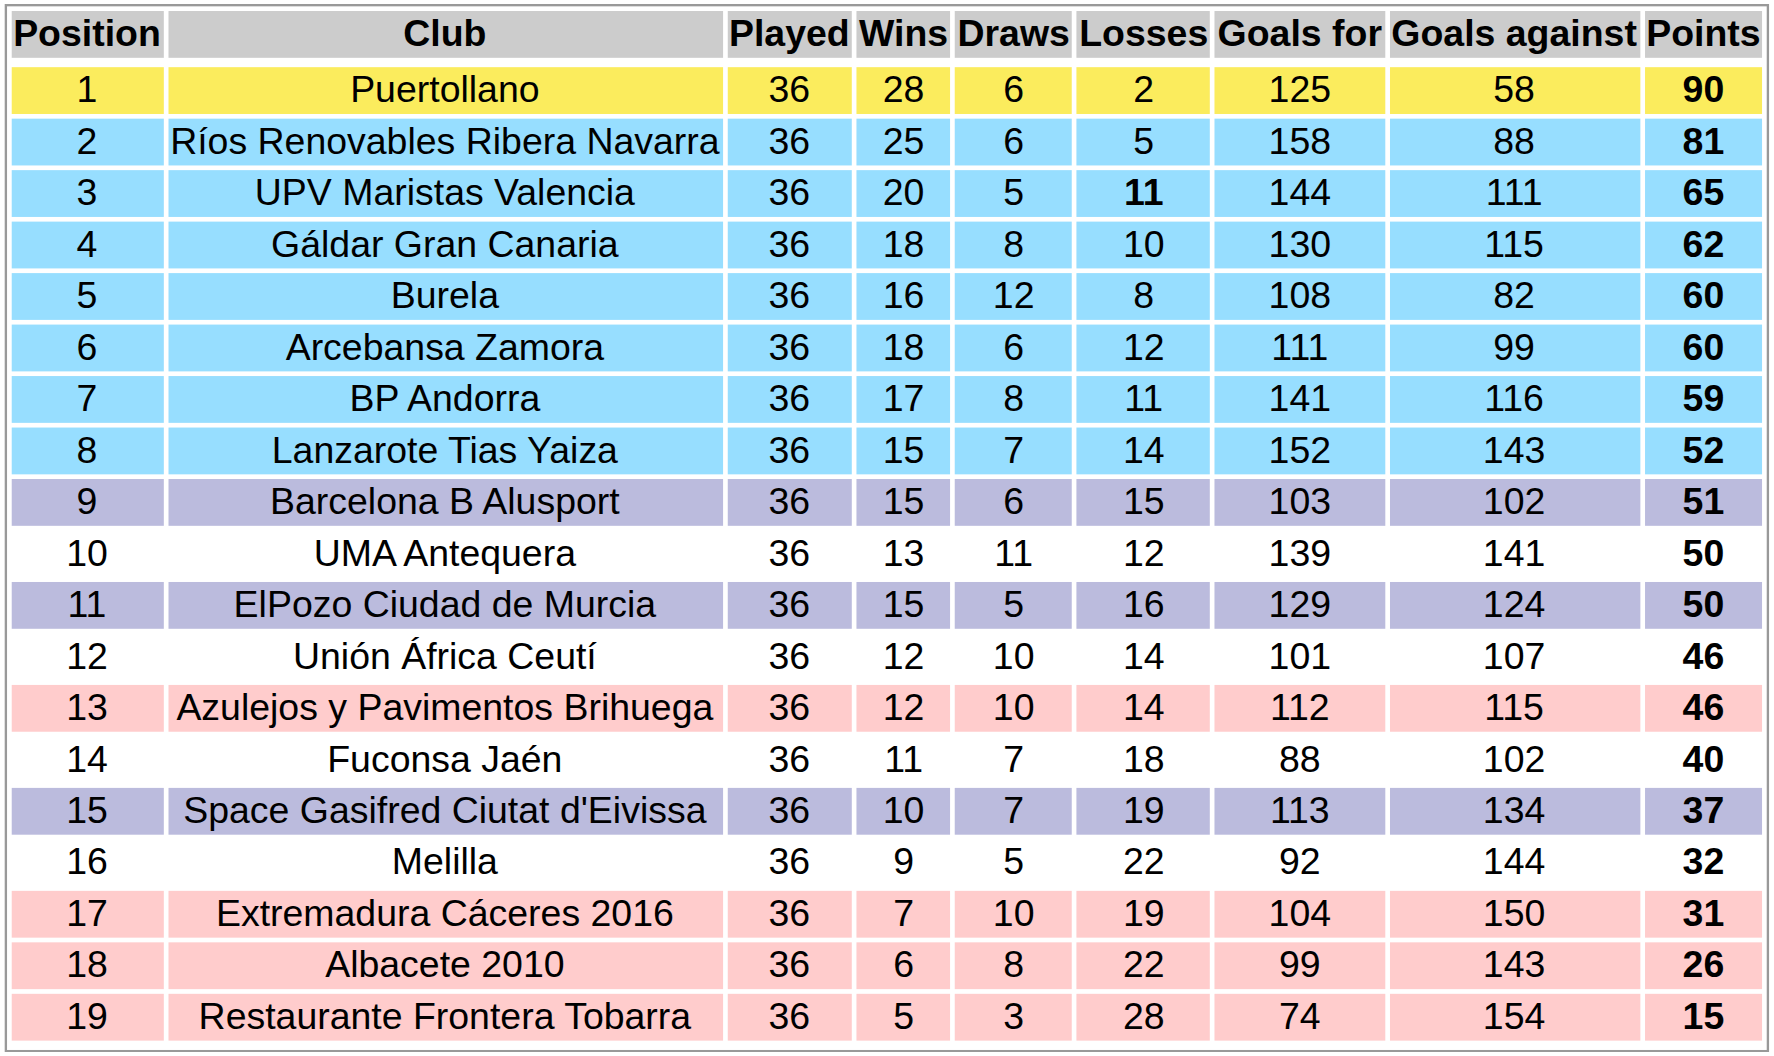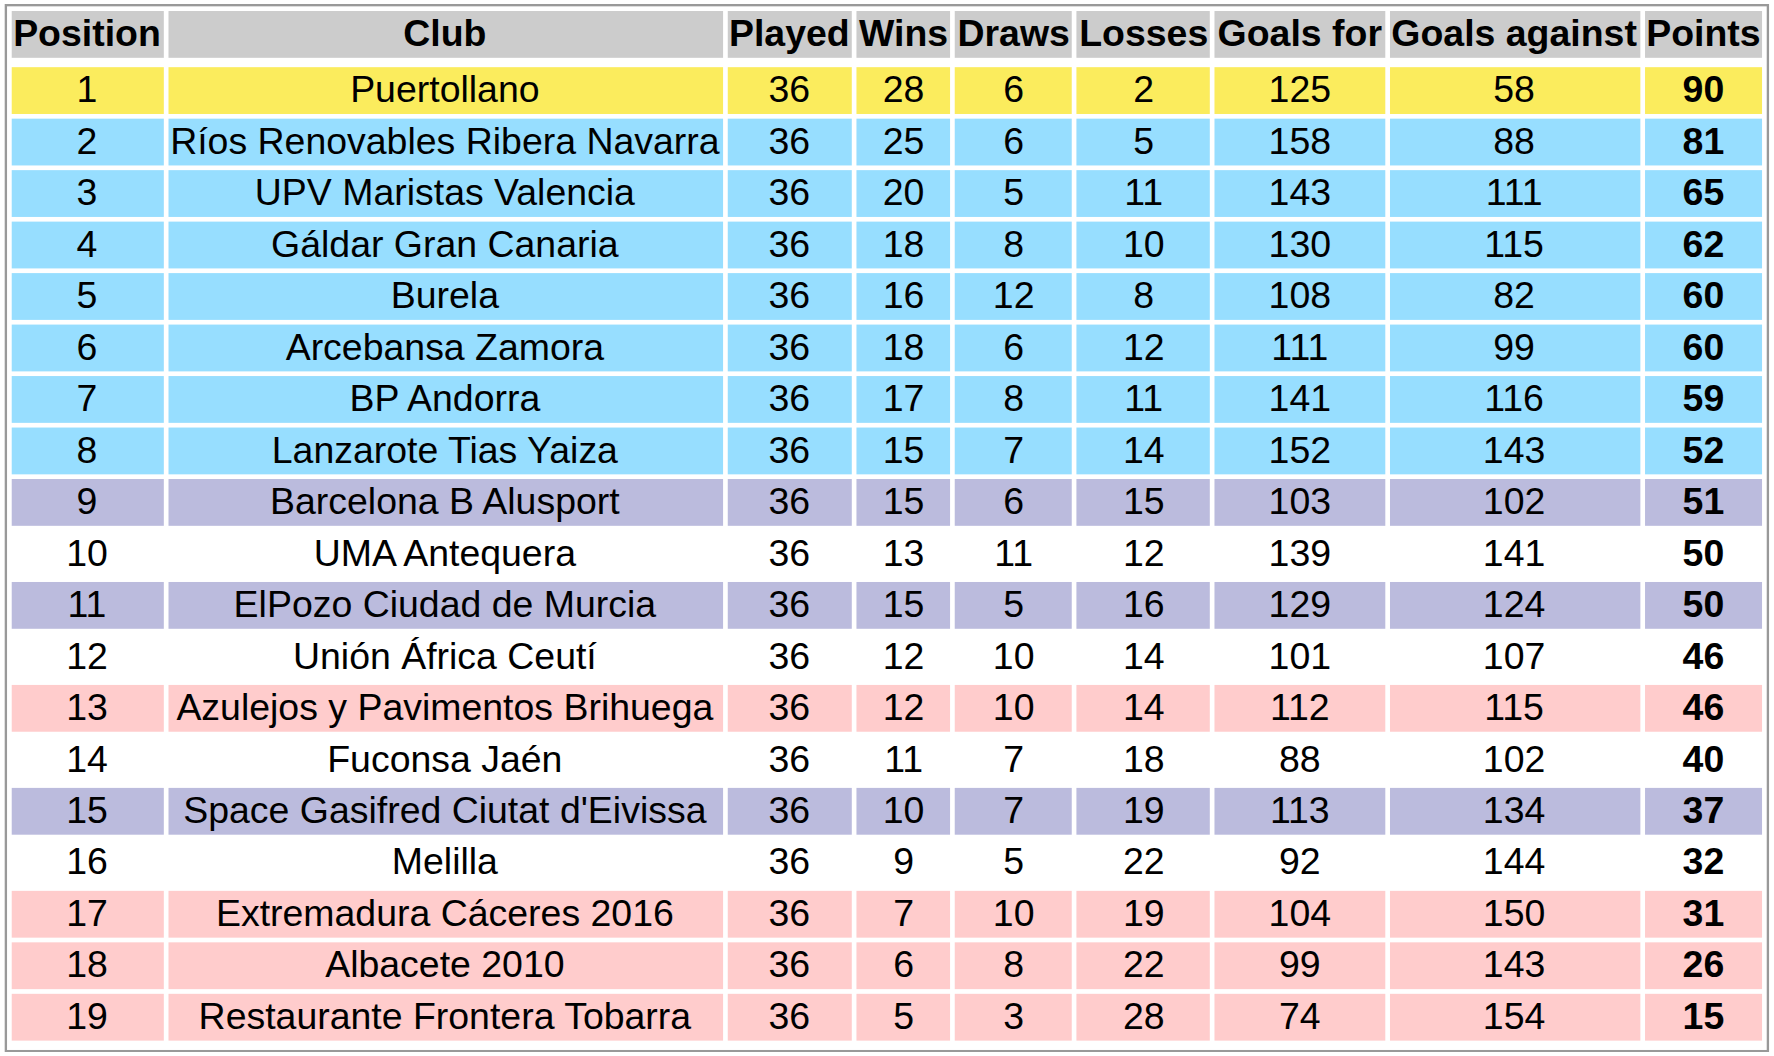 <table border="0" align="center" style="border: 1px solid #999; background-color:#FFFFFF; text-align:center">
 <tr align="center" bgcolor="#CCCCCC">
 <th>Position</th>
 <th>Club</th>
 <th>Played</th>
 <th>Wins</th>
 <th>Draws</th>
 <th>Losses</th>
 <th>Goals for</th>
 <th>Goals against</th>
 <th>Points</th>
 </tr>
 <tr>
 </tr>
 <tr ! style="background:#FBEC5D;">
 <td>1</td>
 <td>Puertollano</td>
 <td>36</td>
 <td>28</td>
 <td>6</td>
 <td>2</td>
 <td>125</td>
 <td>58</td>
 <td><strong>90</strong></td>
 </tr>
 <tr ! style="background:#97DEFF;">
 <td>2</td>
 <td>Ríos Renovables Ribera Navarra</td>
 <td>36</td>
 <td>25</td>
 <td>6</td>
 <td>5</td>
 <td>158</td>
 <td>88</td>
 <td><strong>81</strong></td>
 </tr>
 <tr ! style="background:#97DEFF;">
 <td>3</td>
 <td>UPV Maristas Valencia</td>
 <td>36</td>
 <td>20</td>
 <td>5</td>
-<td><strong>11</strong></td>
-<td>144</td>
+<td>11</td>
+<td>143</td>
 <td>111</td>
 <td><strong>65</strong></td>
 </tr>
 <tr ! style="background:#97DEFF;">
 <td>4</td>
 <td>Gáldar Gran Canaria</td>
 <td>36</td>
 <td>18</td>
 <td>8</td>
 <td>10</td>
 <td>130</td>
 <td>115</td>
 <td><strong>62</strong></td>
 </tr>
 <tr ! style="background:#97DEFF;">
 <td>5</td>
 <td>Burela</td>
 <td>36</td>
 <td>16</td>
 <td>12</td>
 <td>8</td>
 <td>108</td>
 <td>82</td>
 <td><strong>60</strong></td>
 </tr>
 <tr ! style="background:#97DEFF;">
 <td>6</td>
 <td>Arcebansa Zamora</td>
 <td>36</td>
 <td>18</td>
 <td>6</td>
 <td>12</td>
 <td>111</td>
 <td>99</td>
 <td><strong>60</strong></td>
 </tr>
 <tr ! style="background:#97DEFF;">
 <td>7</td>
 <td>BP Andorra</td>
 <td>36</td>
 <td>17</td>
 <td>8</td>
 <td>11</td>
 <td>141</td>
 <td>116</td>
 <td><strong>59</strong></td>
 </tr>
 <tr ! style="background:#97DEFF;">
 <td>8</td>
 <td>Lanzarote Tias Yaiza</td>
 <td>36</td>
 <td>15</td>
 <td>7</td>
 <td>14</td>
 <td>152</td>
 <td>143</td>
 <td><strong>52</strong></td>
 </tr>
 <tr ! style="background:#BBBBDD;">
 <td>9</td>
 <td>Barcelona B Alusport</td>
 <td>36</td>
 <td>15</td>
 <td>6</td>
 <td>15</td>
 <td>103</td>
 <td>102</td>
 <td><strong>51</strong></td>
 </tr>
 <tr>
 <td>10</td>
 <td>UMA Antequera</td>
 <td>36</td>
 <td>13</td>
 <td>11</td>
 <td>12</td>
 <td>139</td>
 <td>141</td>
 <td><strong>50</strong></td>
 </tr>
 <tr ! style="background:#BBBBDD;">
 <td>11</td>
 <td>ElPozo Ciudad de Murcia</td>
 <td>36</td>
 <td>15</td>
 <td>5</td>
 <td>16</td>
 <td>129</td>
 <td>124</td>
 <td><strong>50</strong></td>
 </tr>
 <tr>
 <td>12</td>
 <td>Unión África Ceutí</td>
 <td>36</td>
 <td>12</td>
 <td>10</td>
 <td>14</td>
 <td>101</td>
 <td>107</td>
 <td><strong>46</strong></td>
 </tr>
 <tr ! style="background:#FFCCCC;">
 <td>13</td>
 <td>Azulejos y Pavimentos Brihuega</td>
 <td>36</td>
 <td>12</td>
 <td>10</td>
 <td>14</td>
 <td>112</td>
 <td>115</td>
 <td><strong>46</strong></td>
 </tr>
 <tr>
 <td>14</td>
 <td>Fuconsa Jaén</td>
 <td>36</td>
 <td>11</td>
 <td>7</td>
 <td>18</td>
 <td>88</td>
 <td>102</td>
 <td><strong>40</strong></td>
 </tr>
 <tr ! style="background:#BBBBDD;">
 <td>15</td>
 <td>Space Gasifred Ciutat d'Eivissa</td>
 <td>36</td>
 <td>10</td>
 <td>7</td>
 <td>19</td>
 <td>113</td>
 <td>134</td>
 <td><strong>37</strong></td>
 </tr>
 <tr>
 <td>16</td>
 <td>Melilla</td>
 <td>36</td>
 <td>9</td>
 <td>5</td>
 <td>22</td>
 <td>92</td>
 <td>144</td>
 <td><strong>32</strong></td>
 </tr>
 <tr ! style="background:#FFCCCC;">
 <td>17</td>
 <td>Extremadura Cáceres 2016</td>
 <td>36</td>
 <td>7</td>
 <td>10</td>
 <td>19</td>
 <td>104</td>
 <td>150</td>
 <td><strong>31</strong></td>
 </tr>
 <tr ! style="background:#FFCCCC;">
 <td>18</td>
 <td>Albacete 2010</td>
 <td>36</td>
 <td>6</td>
 <td>8</td>
 <td>22</td>
 <td>99</td>
 <td>143</td>
 <td><strong>26</strong></td>
 </tr>
 <tr ! style="background:#FFCCCC;">
 <td>19</td>
 <td>Restaurante Frontera Tobarra</td>
 <td>36</td>
 <td>5</td>
 <td>3</td>
 <td>28</td>
 <td>74</td>
 <td>154</td>
 <td><strong>15</strong></td>
 </tr>
 <tr>
 </tr>
 </table>
